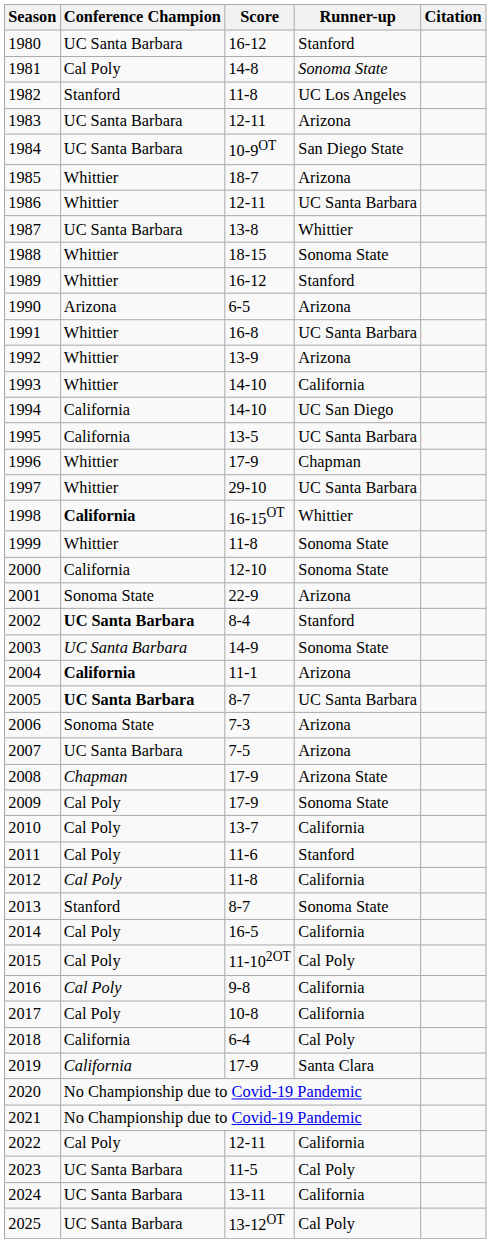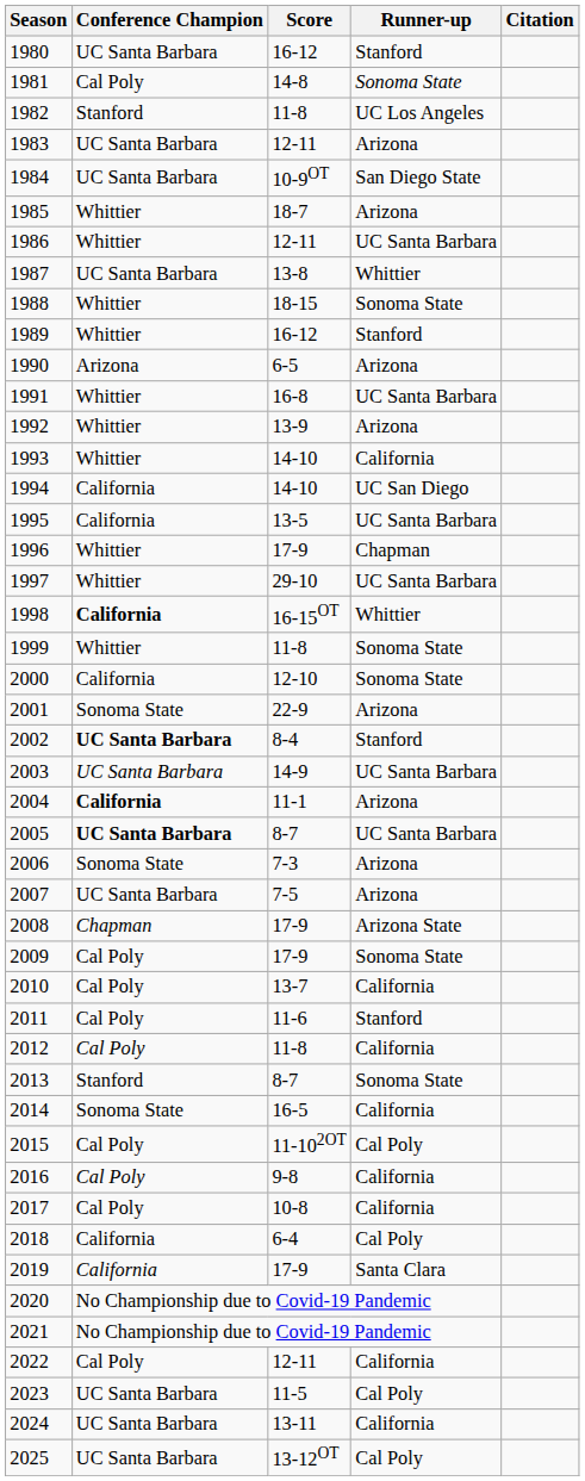 <table class="wikitable">
 <tr>
 <th>Season</th>
 <th>Conference Champion</th>
 <th>Score</th>
 <th>Runner-up</th>
 <th>Citation</th>
 </tr>
 <tr>
 <td>1980</td>
 <td>UC Santa Barbara</td>
 <td>16-12</td>
 <td>Stanford</td>
 <td></td>
 </tr>
 <tr>
 <td>1981</td>
 <td>Cal Poly</td>
 <td>14-8</td>
 <td><em>Sonoma State</em></td>
 <td></td>
 </tr>
 <tr>
 <td>1982</td>
 <td>Stanford</td>
 <td>11-8</td>
 <td>UC Los Angeles</td>
 <td></td>
 </tr>
 <tr>
 <td>1983</td>
 <td>UC Santa Barbara</td>
 <td>12-11</td>
 <td>Arizona</td>
 <td></td>
 </tr>
 <tr>
 <td>1984</td>
 <td>UC Santa Barbara</td>
 <td>10-9<sup>OT</sup></td>
 <td>San Diego State</td>
 <td></td>
 </tr>
 <tr>
 <td>1985</td>
 <td>Whittier</td>
 <td>18-7</td>
 <td>Arizona</td>
 <td></td>
 </tr>
 <tr>
 <td>1986</td>
 <td>Whittier</td>
 <td>12-11</td>
 <td>UC Santa Barbara</td>
 <td></td>
 </tr>
 <tr>
 <td>1987</td>
 <td>UC Santa Barbara</td>
 <td>13-8</td>
 <td>Whittier</td>
 <td></td>
 </tr>
 <tr>
 <td>1988</td>
 <td>Whittier</td>
 <td>18-15</td>
 <td>Sonoma State</td>
 <td></td>
 </tr>
 <tr>
 <td>1989</td>
 <td>Whittier</td>
 <td>16-12</td>
 <td>Stanford</td>
 <td></td>
 </tr>
 <tr>
 <td>1990</td>
 <td>Arizona</td>
 <td>6-5</td>
 <td>Arizona</td>
 <td></td>
 </tr>
 <tr>
 <td>1991</td>
 <td>Whittier</td>
 <td>16-8</td>
 <td>UC Santa Barbara</td>
 <td></td>
 </tr>
 <tr>
 <td>1992</td>
 <td>Whittier</td>
 <td>13-9</td>
 <td>Arizona</td>
 <td></td>
 </tr>
 <tr>
 <td>1993</td>
 <td>Whittier</td>
 <td>14-10</td>
 <td>California</td>
 <td></td>
 </tr>
 <tr>
 <td>1994</td>
 <td>California</td>
 <td>14-10</td>
 <td>UC San Diego</td>
 <td></td>
 </tr>
 <tr>
 <td>1995</td>
 <td>California</td>
 <td>13-5</td>
 <td>UC Santa Barbara</td>
 <td></td>
 </tr>
 <tr>
 <td>1996</td>
 <td>Whittier</td>
 <td>17-9</td>
 <td>Chapman</td>
 <td></td>
 </tr>
 <tr>
 <td>1997</td>
 <td>Whittier</td>
 <td>29-10</td>
 <td>UC Santa Barbara</td>
 <td></td>
 </tr>
 <tr>
 <td>1998</td>
 <td><strong>California</strong></td>
 <td>16-15<sup>OT</sup></td>
 <td>Whittier</td>
 <td></td>
 </tr>
 <tr>
 <td>1999</td>
 <td>Whittier</td>
 <td>11-8</td>
 <td>Sonoma State</td>
 <td></td>
 </tr>
 <tr>
 <td>2000</td>
 <td>California</td>
 <td>12-10</td>
 <td>Sonoma State</td>
 <td></td>
 </tr>
 <tr>
 <td>2001</td>
 <td>Sonoma State</td>
 <td>22-9</td>
 <td>Arizona</td>
 <td></td>
 </tr>
 <tr>
 <td>2002</td>
 <td><strong>UC Santa Barbara</strong></td>
 <td>8-4</td>
 <td>Stanford</td>
 <td></td>
 </tr>
 <tr>
 <td>2003</td>
 <td><em>UC Santa Barbara</em></td>
 <td>14-9</td>
-<td>Sonoma State</td>
+<td>UC Santa Barbara</td>
 <td></td>
 </tr>
 <tr>
 <td>2004</td>
 <td><strong>California</strong></td>
 <td>11-1</td>
 <td>Arizona</td>
 <td></td>
 </tr>
 <tr>
 <td>2005</td>
 <td><strong>UC Santa Barbara</strong></td>
 <td>8-7</td>
 <td>UC Santa Barbara</td>
 <td></td>
 </tr>
 <tr>
 <td>2006</td>
 <td>Sonoma State</td>
 <td>7-3</td>
 <td>Arizona</td>
 <td></td>
 </tr>
 <tr>
 <td>2007</td>
 <td>UC Santa Barbara</td>
 <td>7-5</td>
 <td>Arizona</td>
 <td></td>
 </tr>
 <tr>
 <td>2008</td>
 <td><em>Chapman</em></td>
 <td>17-9</td>
 <td>Arizona State</td>
 <td></td>
 </tr>
 <tr>
 <td>2009</td>
 <td>Cal Poly</td>
 <td>17-9</td>
 <td>Sonoma State</td>
 <td></td>
 </tr>
 <tr>
 <td>2010</td>
 <td>Cal Poly</td>
 <td>13-7</td>
 <td>California</td>
 <td></td>
 </tr>
 <tr>
 <td>2011</td>
 <td>Cal Poly</td>
 <td>11-6</td>
 <td>Stanford</td>
 <td></td>
 </tr>
 <tr>
 <td>2012</td>
 <td><em>Cal Poly</em></td>
 <td>11-8</td>
 <td>California</td>
 <td></td>
 </tr>
 <tr>
 <td>2013</td>
 <td>Stanford</td>
 <td>8-7</td>
 <td>Sonoma State</td>
 <td></td>
 </tr>
 <tr>
 <td>2014</td>
-<td>Cal Poly</td>
+<td>Sonoma State</td>
 <td>16-5</td>
 <td>California</td>
 <td></td>
 </tr>
 <tr>
 <td>2015</td>
 <td>Cal Poly</td>
 <td>11-10<sup>2OT</sup></td>
 <td>Cal Poly</td>
 <td></td>
 </tr>
 <tr>
 <td>2016</td>
 <td><em>Cal Poly</em></td>
 <td>9-8</td>
 <td>California</td>
 <td></td>
 </tr>
 <tr>
 <td>2017</td>
 <td>Cal Poly</td>
 <td>10-8</td>
 <td>California</td>
 <td></td>
 </tr>
 <tr>
 <td>2018</td>
 <td>California</td>
 <td>6-4</td>
 <td>Cal Poly</td>
 <td></td>
 </tr>
 <tr>
 <td>2019</td>
 <td><em>California</em></td>
 <td>17-9</td>
 <td>Santa Clara</td>
 <td></td>
 </tr>
 <tr>
 <td>2020</td>
 <td colspan="3">No Championship due to <a href='#'>Covid-19 Pandemic</a></td>
 <td></td>
 </tr>
 <tr>
 <td>2021</td>
 <td colspan="3">No Championship due to <a href='#'>Covid-19 Pandemic</a></td>
 <td></td>
 </tr>
 <tr>
 <td>2022</td>
 <td>Cal Poly</td>
 <td>12-11</td>
 <td>California</td>
 <td></td>
 </tr>
 <tr>
 <td>2023</td>
 <td>UC Santa Barbara</td>
 <td>11-5</td>
 <td>Cal Poly</td>
 <td></td>
 </tr>
 <tr>
 <td>2024</td>
 <td>UC Santa Barbara</td>
 <td>13-11</td>
 <td>California</td>
 <td></td>
 </tr>
 <tr>
 <td>2025</td>
 <td>UC Santa Barbara</td>
 <td>13-12<sup>OT</sup></td>
 <td>Cal Poly</td>
 <td></td>
 </tr>
 </table>
